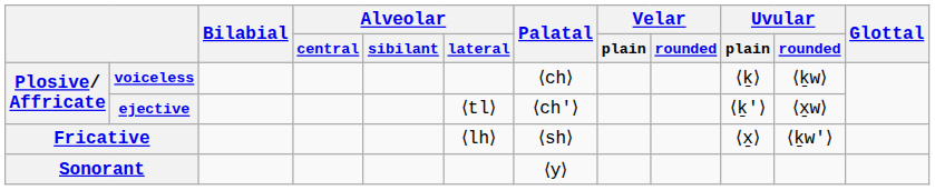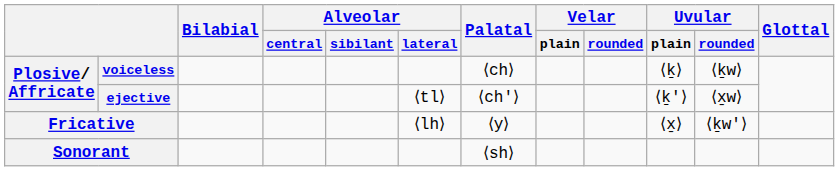 <table class="wikitable" style="text-align: center;">
 <tr>
 <th colspan="2" rowspan="2"></th>
 <th rowspan="2"><a href='#'>Bilabial</a></th>
 <th colspan="3"><a href='#'>Alveolar</a></th>
 <th rowspan="2"><a href='#'>Palatal</a></th>
 <th colspan="2"><a href='#'>Velar</a></th>
 <th colspan="2"><a href='#'>Uvular</a></th>
 <th rowspan="2"><a href='#'>Glottal</a></th>
 </tr>
 <tr>
 <th><small><a href='#'>central</a></small></th>
 <th><small><a href='#'>sibilant</a></small></th>
 <th><small><a href='#'>lateral</a></small></th>
 <th><small>plain</small></th>
 <th><small><a href='#'>rounded</a></small></th>
 <th><small>plain</small></th>
 <th><small><a href='#'>rounded</a></small></th>
 </tr>
 <tr>
 <th rowspan="2"><a href='#'>Plosive</a>/<br><a href='#'>Affricate</a></th>
 <th><small><a href='#'>voiceless</a></small></th>
 <td></td>
 <td></td>
 <td></td>
 <td></td>
 <td> ⟨ch⟩</td>
 <td></td>
 <td></td>
 <td> ⟨ḵ⟩</td>
 <td> ⟨ḵw⟩</td>
 <td rowspan="2"></td>
 </tr>
 <tr>
 <th><small><a href='#'>ejective</a></small></th>
 <td></td>
 <td></td>
 <td></td>
 <td> ⟨tl⟩</td>
 <td> ⟨ch'⟩</td>
 <td></td>
 <td></td>
 <td> ⟨ḵ'⟩</td>
 <td> ⟨x̱w⟩</td>
 </tr>
 <tr>
 <th colspan="2"><a href='#'>Fricative</a></th>
 <td></td>
 <td></td>
 <td></td>
 <td> ⟨lh⟩</td>
-<td> ⟨sh⟩</td>
+<td> ⟨y⟩</td>
 <td></td>
 <td></td>
 <td> ⟨x̱⟩</td>
 <td> ⟨ḵw'⟩</td>
 <td></td>
 </tr>
 <tr>
 <th colspan="2"><a href='#'>Sonorant</a></th>
 <td></td>
 <td></td>
 <td></td>
 <td></td>
-<td> ⟨y⟩</td>
+<td> ⟨sh⟩</td>
 <td></td>
 <td></td>
 <td></td>
 <td></td>
 <td></td>
 </tr>
 </table>
